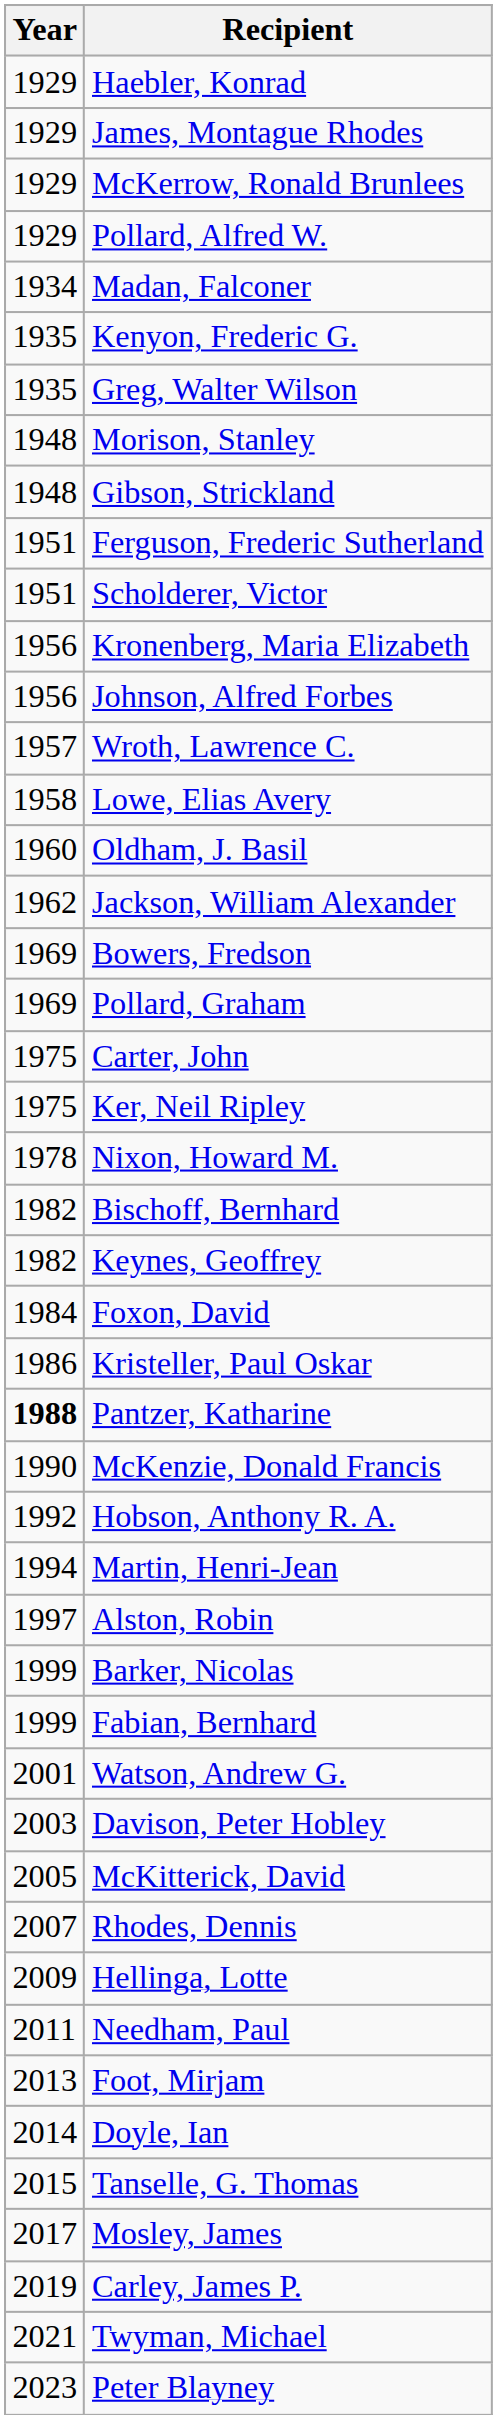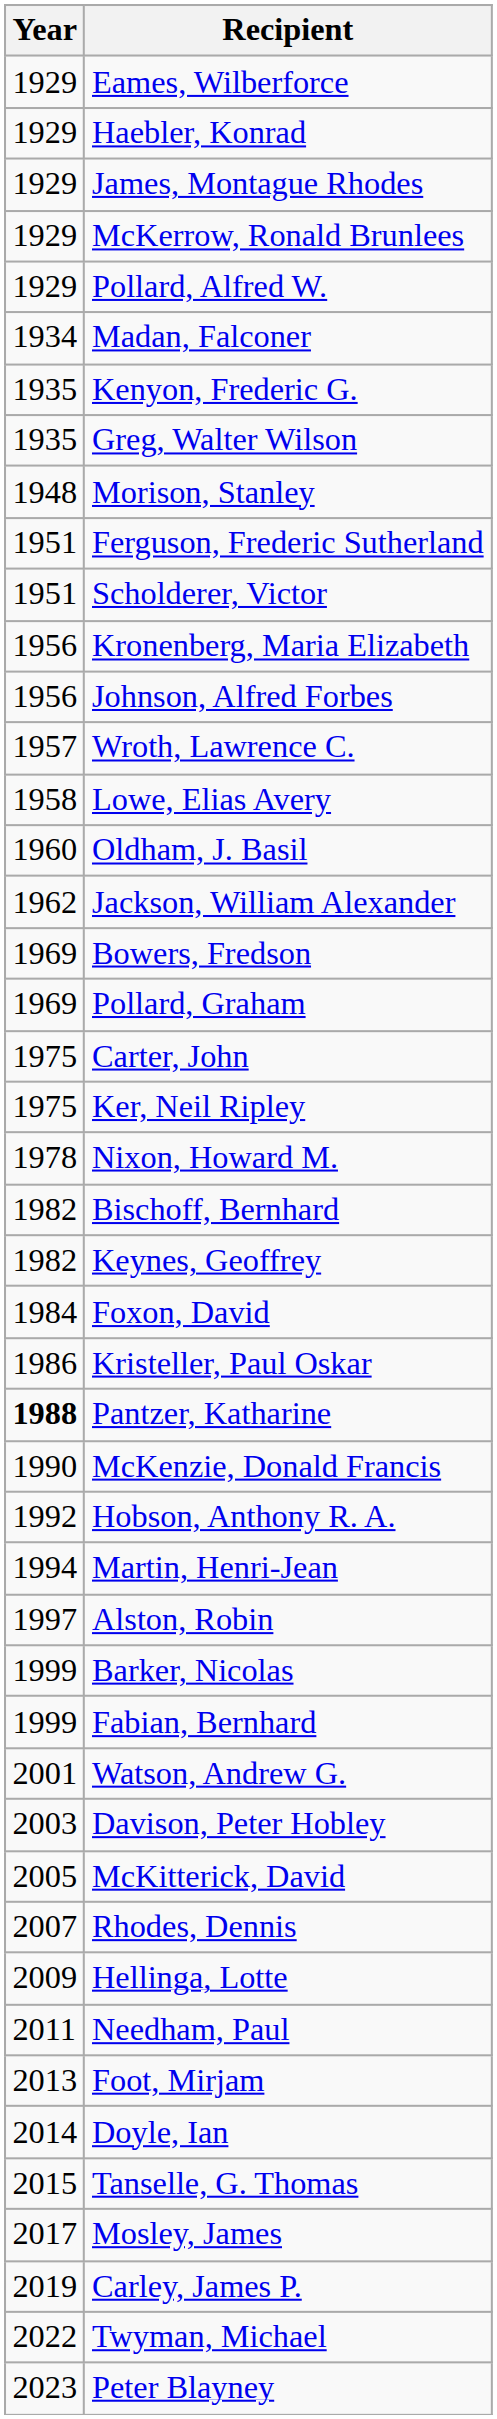 <table class="wikitable sortable collapsible">
 <tr>
 <th>Year</th>
 <th>Recipient</th>
+</tr>
+<tr>
+<td>1929</td>
+<td><a href='#'>Eames, Wilberforce</a></td>
 </tr>
 <tr>
 <td>1929</td>
 <td><a href='#'>Haebler, Konrad</a></td>
 </tr>
 <tr>
 <td>1929</td>
 <td><a href='#'>James, Montague Rhodes</a></td>
 </tr>
 <tr>
 <td>1929</td>
 <td><a href='#'>McKerrow, Ronald Brunlees</a></td>
 </tr>
 <tr>
 <td>1929</td>
 <td><a href='#'>Pollard, Alfred W.</a></td>
 </tr>
 <tr>
 <td>1934</td>
 <td><a href='#'>Madan, Falconer</a></td>
 </tr>
 <tr>
 <td>1935</td>
 <td><a href='#'>Kenyon, Frederic G.</a></td>
 </tr>
 <tr>
 <td>1935</td>
 <td><a href='#'>Greg, Walter Wilson</a></td>
 </tr>
 <tr>
 <td>1948</td>
 <td><a href='#'>Morison, Stanley</a></td>
-</tr>
-<tr>
-<td>1948</td>
-<td><a href='#'>Gibson, Strickland</a></td>
 </tr>
 <tr>
 <td>1951</td>
 <td><a href='#'>Ferguson, Frederic Sutherland</a></td>
 </tr>
 <tr>
 <td>1951</td>
 <td><a href='#'>Scholderer, Victor</a></td>
 </tr>
 <tr>
 <td>1956</td>
 <td><a href='#'>Kronenberg, Maria Elizabeth</a></td>
 </tr>
 <tr>
 <td>1956</td>
 <td><a href='#'>Johnson, Alfred Forbes</a></td>
 </tr>
 <tr>
 <td>1957</td>
 <td><a href='#'>Wroth, Lawrence C.</a></td>
 </tr>
 <tr>
 <td>1958</td>
 <td><a href='#'>Lowe, Elias Avery</a></td>
 </tr>
 <tr>
 <td>1960</td>
 <td><a href='#'>Oldham, J. Basil</a></td>
 </tr>
 <tr>
 <td>1962</td>
 <td><a href='#'>Jackson, William Alexander</a></td>
 </tr>
 <tr>
 <td>1969</td>
 <td><a href='#'>Bowers, Fredson</a></td>
 </tr>
 <tr>
 <td>1969</td>
 <td><a href='#'>Pollard, Graham</a></td>
 </tr>
 <tr>
 <td>1975</td>
 <td><a href='#'>Carter, John</a></td>
 </tr>
 <tr>
 <td>1975</td>
 <td><a href='#'>Ker, Neil Ripley</a></td>
 </tr>
 <tr>
 <td>1978</td>
 <td><a href='#'>Nixon, Howard M.</a></td>
 </tr>
 <tr>
 <td>1982</td>
 <td><a href='#'>Bischoff, Bernhard</a></td>
 </tr>
 <tr>
 <td>1982</td>
 <td><a href='#'>Keynes, Geoffrey</a></td>
 </tr>
 <tr>
 <td>1984</td>
 <td><a href='#'>Foxon, David</a></td>
 </tr>
 <tr>
 <td>1986</td>
 <td><a href='#'>Kristeller, Paul Oskar</a></td>
 </tr>
 <tr>
 <td><strong>1988</strong></td>
 <td><a href='#'>Pantzer, Katharine</a></td>
 </tr>
 <tr>
 <td>1990</td>
 <td><a href='#'>McKenzie, Donald Francis</a></td>
 </tr>
 <tr>
 <td>1992</td>
 <td><a href='#'>Hobson, Anthony R. A.</a></td>
 </tr>
 <tr>
 <td>1994</td>
 <td><a href='#'>Martin, Henri-Jean</a></td>
 </tr>
 <tr>
 <td>1997</td>
 <td><a href='#'>Alston, Robin</a></td>
 </tr>
 <tr>
 <td>1999</td>
 <td><a href='#'>Barker, Nicolas</a></td>
 </tr>
 <tr>
 <td>1999</td>
 <td><a href='#'>Fabian, Bernhard</a></td>
 </tr>
 <tr>
 <td>2001</td>
 <td><a href='#'>Watson, Andrew G.</a></td>
 </tr>
 <tr>
 <td>2003</td>
 <td><a href='#'>Davison, Peter Hobley</a></td>
 </tr>
 <tr>
 <td>2005</td>
 <td><a href='#'>McKitterick, David</a></td>
 </tr>
 <tr>
 <td>2007</td>
 <td><a href='#'>Rhodes, Dennis</a></td>
 </tr>
 <tr>
 <td>2009</td>
 <td><a href='#'>Hellinga, Lotte</a></td>
 </tr>
 <tr>
 <td>2011</td>
 <td><a href='#'>Needham, Paul</a></td>
 </tr>
 <tr>
 <td>2013</td>
 <td><a href='#'>Foot, Mirjam</a></td>
 </tr>
 <tr>
 <td>2014</td>
 <td><a href='#'>Doyle, Ian</a></td>
 </tr>
 <tr>
 <td>2015</td>
 <td><a href='#'>Tanselle, G. Thomas</a></td>
 </tr>
 <tr>
 <td>2017</td>
 <td><a href='#'>Mosley, James</a></td>
 </tr>
 <tr>
 <td>2019</td>
 <td><a href='#'>Carley, James P.</a></td>
 </tr>
 <tr>
-<td>2021</td>
+<td>2022</td>
 <td><a href='#'>Twyman, Michael</a></td>
 </tr>
 <tr>
 <td>2023</td>
 <td><a href='#'>Peter Blayney</a></td>
 </tr>
 </table>
